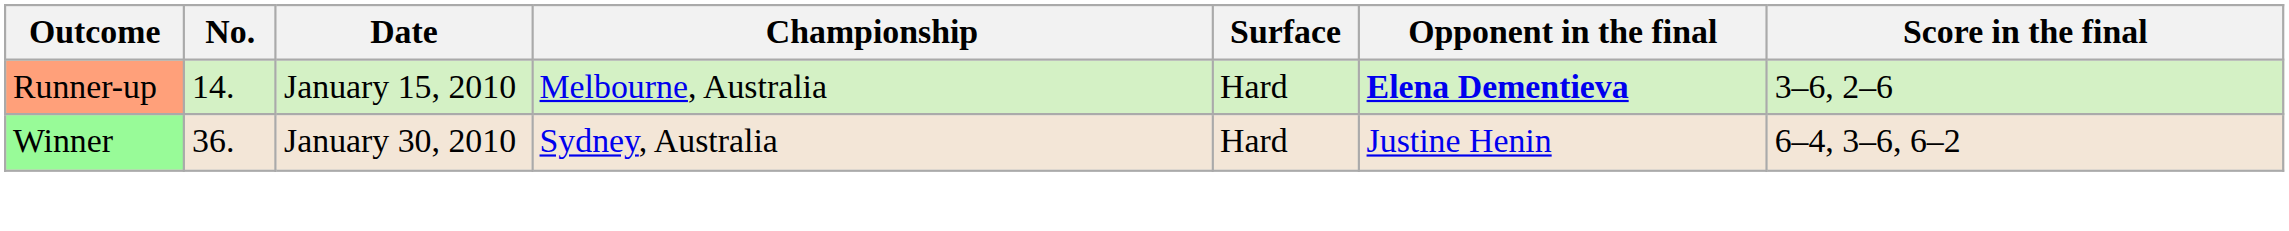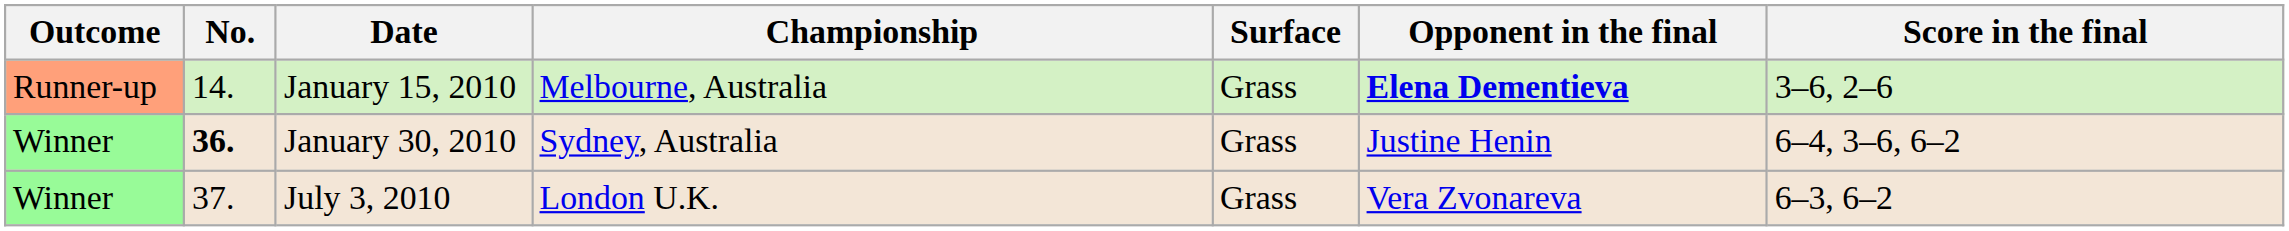 <table class="sortable wikitable" style=font-size:97%>
 <tr>
 <th width=75>Outcome</th>
 <th width=35>No.</th>
 <th width=110>Date</th>
 <th width=305>Championship</th>
 <th width=60>Surface</th>
 <th width=180>Opponent in the final</th>
 <th width=230>Score in the final</th>
 </tr>
 <tr bgcolor=d4f1c5>
 <td bgcolor=ffa07a>Runner-up</td>
 <td>14.</td>
 <td>January 15, 2010</td>
 <td><a href='#'>Melbourne</a>, Australia</td>
-<td>Hard</td>
+<td>Grass</td>
 <td><strong> <a href='#'>Elena Dementieva</a></strong></td>
 <td>3–6, 2–6</td>
 </tr>
 <tr bgcolor=f3e6d7>
 <td bgcolor=98FB98>Winner</td>
-<td>36.</td>
+<td><strong>36.</strong></td>
 <td>January 30, 2010</td>
 <td><a href='#'>Sydney</a>, Australia</td>
-<td>Hard</td>
+<td>Grass</td>
 <td> <a href='#'>Justine Henin</a></td>
 <td>6–4, 3–6, 6–2</td>
 </tr>
+<tr bgcolor=f3e6d7>
+<td bgcolor=98FB98>Winner</td>
+<td>37.</td>
+<td>July 3, 2010</td>
+<td><a href='#'>London</a> U.K.</td>
+<td>Grass</td>
+<td> <a href='#'>Vera Zvonareva</a></td>
+<td>6–3, 6–2</td>
+</tr>
 </table>
